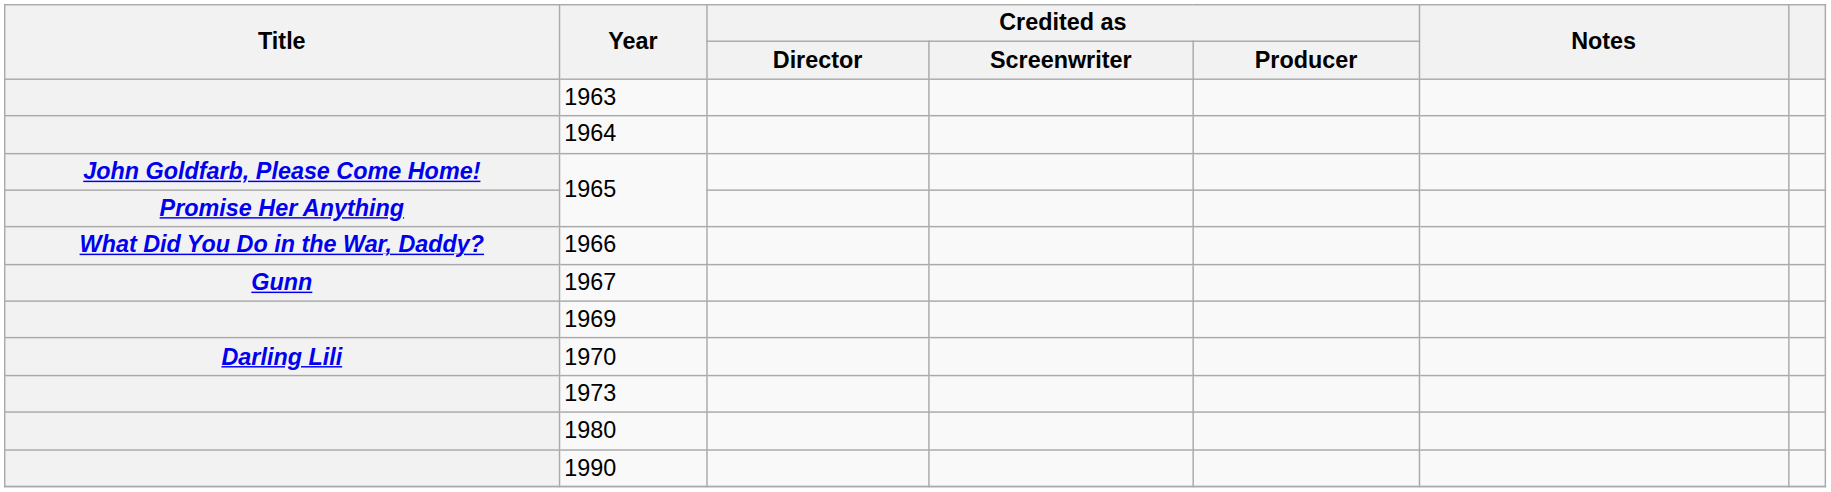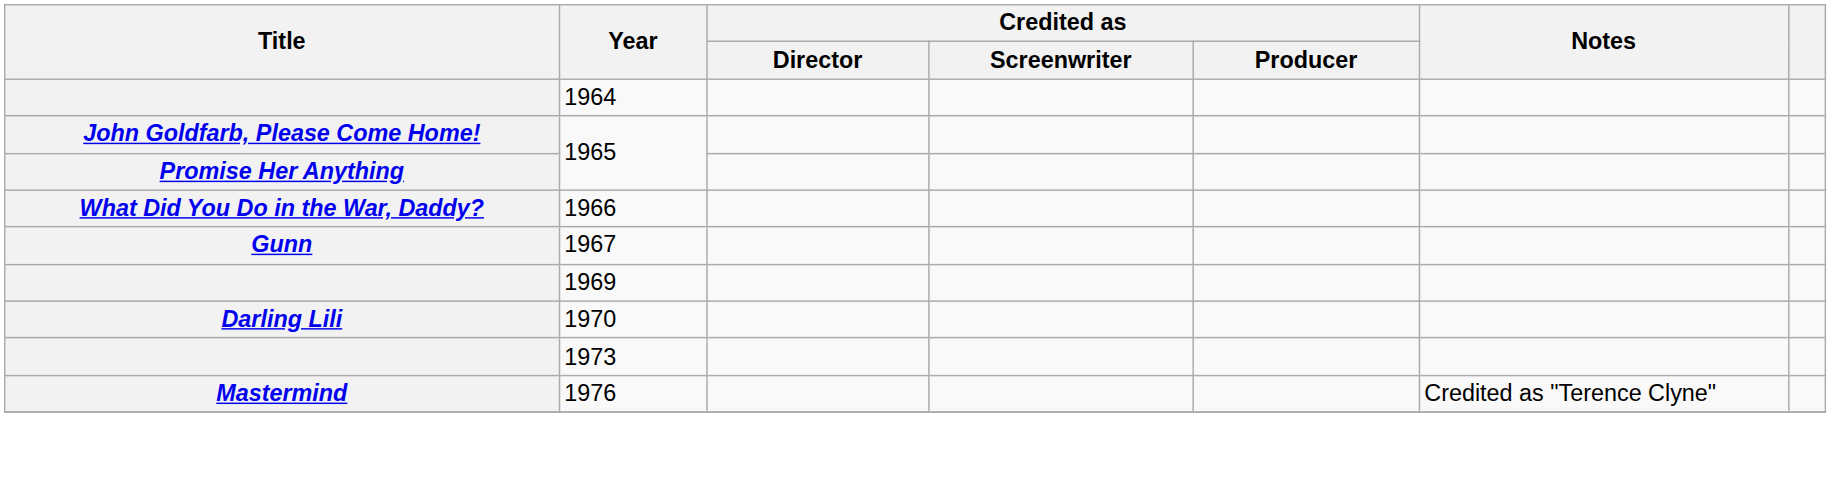 <table class="wikitable sortable plainrowheaders">
 <tr>
 <th width="15%" rowspan="2" scope="col">Title</th>
 <th width="4%" rowspan="2" scope="col">Year</th>
 <th colspan="3" scope="col">Credited as</th>
 <th width="10%" rowspan="2" scope="col" class="unsortable">Notes</th>
 <th width="1%" rowspan="2" scope="col" class="unsortable"></th>
 </tr>
 <tr>
 <th width=6%>Director</th>
 <th width=6%>Screenwriter</th>
 <th width=6%>Producer</th>
-</tr>
-<tr>
-<th scope="row"></th>
-<td>1963</td>
-<td></td>
-<td></td>
-<td></td>
-<td></td>
-<td style="text-align:center;"></td>
 </tr>
 <tr>
 <th scope="row"></th>
 <td>1964</td>
 <td></td>
 <td></td>
 <td></td>
 <td></td>
 <td style="text-align:center;"></td>
 </tr>
 <tr>
 <th scope="row"><em><a href='#'>John Goldfarb, Please Come Home!</a></em></th>
 <td rowspan="2">1965</td>
 <td></td>
 <td></td>
 <td></td>
 <td></td>
 <td style="text-align:center;"></td>
 </tr>
 <tr>
 <th scope="row"><em><a href='#'>Promise Her Anything</a></em></th>
 <td></td>
 <td></td>
 <td></td>
 <td></td>
 <td style="text-align:center;"></td>
 </tr>
 <tr>
 <th scope="row"><em><a href='#'>What Did You Do in the War, Daddy?</a></em></th>
 <td>1966</td>
 <td></td>
 <td></td>
 <td></td>
 <td></td>
 <td style="text-align:center;"></td>
 </tr>
 <tr>
 <th scope="row"><em><a href='#'>Gunn</a></em></th>
 <td>1967</td>
 <td></td>
 <td></td>
 <td></td>
 <td></td>
 <td style="text-align:center;"></td>
 </tr>
 <tr>
 <th scope="row"></th>
 <td>1969</td>
 <td></td>
 <td></td>
 <td></td>
 <td></td>
 <td style="text-align:center;"></td>
 </tr>
 <tr>
 <th scope="row"><em><a href='#'>Darling Lili</a></em></th>
 <td>1970</td>
 <td></td>
 <td></td>
 <td></td>
 <td></td>
 <td style="text-align:center;"></td>
 </tr>
 <tr>
 <th scope="row"></th>
 <td>1973</td>
 <td></td>
 <td></td>
 <td></td>
 <td></td>
 <td style="text-align:center;"></td>
 </tr>
 <tr>
-<th scope="row"></th>
-<td>1980</td>
+<th scope="row"><em><a href='#'>Mastermind</a></em></th>
+<td>1976</td>
 <td></td>
 <td></td>
 <td></td>
-<td></td>
-<td style="text-align:center;"></td>
-</tr>
-<tr>
-<th scope="row"></th>
-<td>1990</td>
-<td></td>
-<td></td>
-<td></td>
-<td></td>
+<td>Credited as "Terence Clyne"</td>
 <td style="text-align:center;"></td>
 </tr>
 <tr>
 </tr>
 </table>
